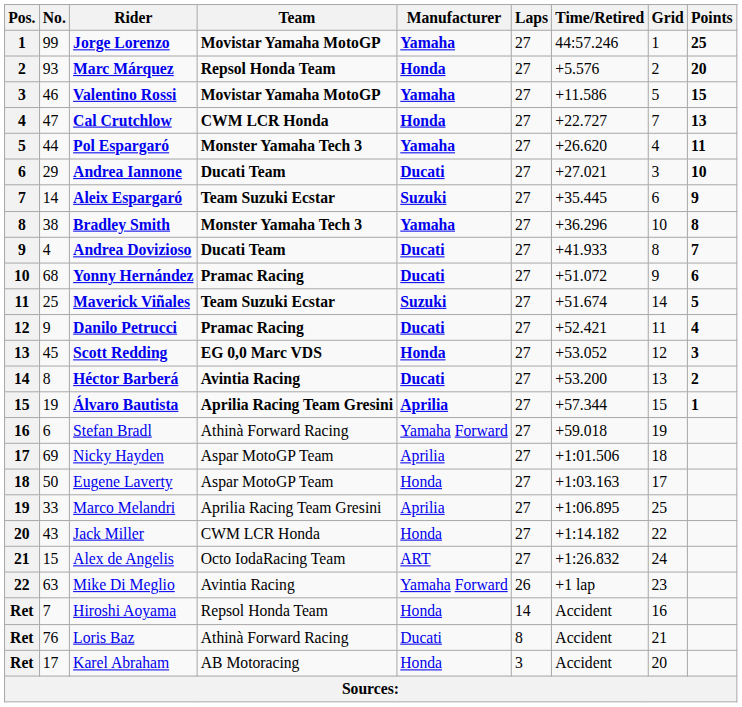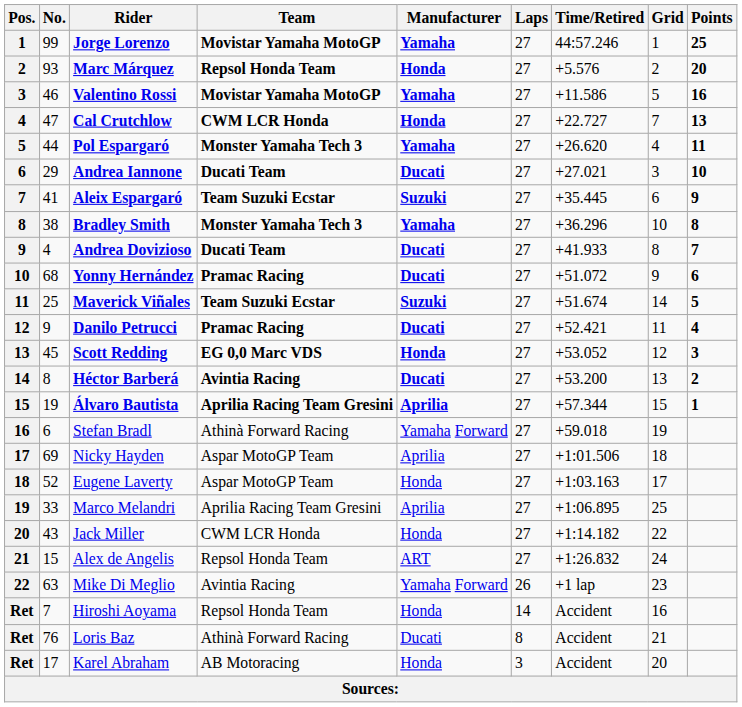 <table class="wikitable" style="font-size: 95%;">
 <tr>
 <th>Pos.</th>
 <th>No.</th>
 <th>Rider</th>
 <th>Team</th>
 <th>Manufacturer</th>
 <th>Laps</th>
 <th>Time/Retired</th>
 <th>Grid</th>
 <th>Points</th>
 </tr>
 <tr>
 <th>1</th>
 <td>99</td>
 <td> <strong><a href='#'>Jorge Lorenzo</a></strong></td>
 <td><strong>Movistar Yamaha MotoGP</strong></td>
 <td><strong><a href='#'>Yamaha</a></strong></td>
 <td>27</td>
 <td>44:57.246</td>
 <td>1</td>
 <td><strong>25</strong></td>
 </tr>
 <tr>
 <th>2</th>
 <td>93</td>
 <td> <strong><a href='#'>Marc Márquez</a></strong></td>
 <td><strong>Repsol Honda Team</strong></td>
 <td><strong><a href='#'>Honda</a></strong></td>
 <td>27</td>
 <td>+5.576</td>
 <td>2</td>
 <td><strong>20</strong></td>
 </tr>
 <tr>
 <th>3</th>
 <td>46</td>
 <td> <strong><a href='#'>Valentino Rossi</a></strong></td>
 <td><strong>Movistar Yamaha MotoGP</strong></td>
 <td><strong><a href='#'>Yamaha</a></strong></td>
 <td>27</td>
 <td>+11.586</td>
 <td>5</td>
-<td><strong>15</strong></td>
+<td><strong>16</strong></td>
 </tr>
 <tr>
 <th>4</th>
 <td>47</td>
 <td> <strong><a href='#'>Cal Crutchlow</a></strong></td>
 <td><strong>CWM LCR Honda</strong></td>
 <td><strong><a href='#'>Honda</a></strong></td>
 <td>27</td>
 <td>+22.727</td>
 <td>7</td>
 <td><strong>13</strong></td>
 </tr>
 <tr>
 <th>5</th>
 <td>44</td>
 <td> <strong><a href='#'>Pol Espargaró</a></strong></td>
 <td><strong>Monster Yamaha Tech 3</strong></td>
 <td><strong><a href='#'>Yamaha</a></strong></td>
 <td>27</td>
 <td>+26.620</td>
 <td>4</td>
 <td><strong>11</strong></td>
 </tr>
 <tr>
 <th>6</th>
 <td>29</td>
 <td> <strong><a href='#'>Andrea Iannone</a></strong></td>
 <td><strong>Ducati Team</strong></td>
 <td><strong><a href='#'>Ducati</a></strong></td>
 <td>27</td>
 <td>+27.021</td>
 <td>3</td>
 <td><strong>10</strong></td>
 </tr>
 <tr>
 <th>7</th>
-<td>14</td>
+<td>41</td>
 <td> <strong><a href='#'>Aleix Espargaró</a></strong></td>
 <td><strong>Team Suzuki Ecstar</strong></td>
 <td><strong><a href='#'>Suzuki</a></strong></td>
 <td>27</td>
 <td>+35.445</td>
 <td>6</td>
 <td><strong>9</strong></td>
 </tr>
 <tr>
 <th>8</th>
 <td>38</td>
 <td> <strong><a href='#'>Bradley Smith</a></strong></td>
 <td><strong>Monster Yamaha Tech 3</strong></td>
 <td><strong><a href='#'>Yamaha</a></strong></td>
 <td>27</td>
 <td>+36.296</td>
 <td>10</td>
 <td><strong>8</strong></td>
 </tr>
 <tr>
 <th>9</th>
 <td>4</td>
 <td> <strong><a href='#'>Andrea Dovizioso</a></strong></td>
 <td><strong>Ducati Team</strong></td>
 <td><strong><a href='#'>Ducati</a></strong></td>
 <td>27</td>
 <td>+41.933</td>
 <td>8</td>
 <td><strong>7</strong></td>
 </tr>
 <tr>
 <th>10</th>
 <td>68</td>
 <td> <strong><a href='#'>Yonny Hernández</a></strong></td>
 <td><strong>Pramac Racing</strong></td>
 <td><strong><a href='#'>Ducati</a></strong></td>
 <td>27</td>
 <td>+51.072</td>
 <td>9</td>
 <td><strong>6</strong></td>
 </tr>
 <tr>
 <th>11</th>
 <td>25</td>
 <td> <strong><a href='#'>Maverick Viñales</a></strong></td>
 <td><strong>Team Suzuki Ecstar</strong></td>
 <td><strong><a href='#'>Suzuki</a></strong></td>
 <td>27</td>
 <td>+51.674</td>
 <td>14</td>
 <td><strong>5</strong></td>
 </tr>
 <tr>
 <th>12</th>
 <td>9</td>
 <td> <strong><a href='#'>Danilo Petrucci</a></strong></td>
 <td><strong>Pramac Racing</strong></td>
 <td><strong><a href='#'>Ducati</a></strong></td>
 <td>27</td>
 <td>+52.421</td>
 <td>11</td>
 <td><strong>4</strong></td>
 </tr>
 <tr>
 <th>13</th>
 <td>45</td>
 <td> <strong><a href='#'>Scott Redding</a></strong></td>
 <td><strong>EG 0,0 Marc VDS</strong></td>
 <td><strong><a href='#'>Honda</a></strong></td>
 <td>27</td>
 <td>+53.052</td>
 <td>12</td>
 <td><strong>3</strong></td>
 </tr>
 <tr>
 <th>14</th>
 <td>8</td>
 <td> <strong><a href='#'>Héctor Barberá</a></strong></td>
 <td><strong>Avintia Racing</strong></td>
 <td><strong><a href='#'>Ducati</a></strong></td>
 <td>27</td>
 <td>+53.200</td>
 <td>13</td>
 <td><strong>2</strong></td>
 </tr>
 <tr>
 <th>15</th>
 <td>19</td>
 <td> <strong><a href='#'>Álvaro Bautista</a></strong></td>
 <td><strong>Aprilia Racing Team Gresini</strong></td>
 <td><strong><a href='#'>Aprilia</a></strong></td>
 <td>27</td>
 <td>+57.344</td>
 <td>15</td>
 <td><strong>1</strong></td>
 </tr>
 <tr>
 <th>16</th>
 <td>6</td>
 <td> <a href='#'>Stefan Bradl</a></td>
 <td>Athinà Forward Racing</td>
 <td><a href='#'>Yamaha</a> <a href='#'>Forward</a></td>
 <td>27</td>
 <td>+59.018</td>
 <td>19</td>
 <td></td>
 </tr>
 <tr>
 <th>17</th>
 <td>69</td>
 <td> <a href='#'>Nicky Hayden</a></td>
 <td>Aspar MotoGP Team</td>
 <td><a href='#'>Aprilia</a></td>
 <td>27</td>
 <td>+1:01.506</td>
 <td>18</td>
 <td></td>
 </tr>
 <tr>
 <th>18</th>
-<td>50</td>
+<td>52</td>
 <td> <a href='#'>Eugene Laverty</a></td>
 <td>Aspar MotoGP Team</td>
 <td><a href='#'>Honda</a></td>
 <td>27</td>
 <td>+1:03.163</td>
 <td>17</td>
 <td></td>
 </tr>
 <tr>
 <th>19</th>
 <td>33</td>
 <td> <a href='#'>Marco Melandri</a></td>
 <td>Aprilia Racing Team Gresini</td>
 <td><a href='#'>Aprilia</a></td>
 <td>27</td>
 <td>+1:06.895</td>
 <td>25</td>
 <td></td>
 </tr>
 <tr>
 <th>20</th>
 <td>43</td>
 <td> <a href='#'>Jack Miller</a></td>
 <td>CWM LCR Honda</td>
 <td><a href='#'>Honda</a></td>
 <td>27</td>
 <td>+1:14.182</td>
 <td>22</td>
 <td></td>
 </tr>
 <tr>
 <th>21</th>
 <td>15</td>
 <td> <a href='#'>Alex de Angelis</a></td>
-<td>Octo IodaRacing Team</td>
+<td>Repsol Honda Team</td>
 <td><a href='#'>ART</a></td>
 <td>27</td>
 <td>+1:26.832</td>
 <td>24</td>
 <td></td>
 </tr>
 <tr>
 <th>22</th>
 <td>63</td>
 <td> <a href='#'>Mike Di Meglio</a></td>
 <td>Avintia Racing</td>
 <td><a href='#'>Yamaha</a> <a href='#'>Forward</a></td>
 <td>26</td>
 <td>+1 lap</td>
 <td>23</td>
 <td></td>
 </tr>
 <tr>
 <th>Ret</th>
 <td>7</td>
 <td> <a href='#'>Hiroshi Aoyama</a></td>
 <td>Repsol Honda Team</td>
 <td><a href='#'>Honda</a></td>
 <td>14</td>
 <td>Accident</td>
 <td>16</td>
 <td></td>
 </tr>
 <tr>
 <th>Ret</th>
 <td>76</td>
 <td> <a href='#'>Loris Baz</a></td>
 <td>Athinà Forward Racing</td>
 <td><a href='#'>Ducati</a></td>
 <td>8</td>
 <td>Accident</td>
 <td>21</td>
 <td></td>
 </tr>
 <tr>
 <th>Ret</th>
 <td>17</td>
 <td> <a href='#'>Karel Abraham</a></td>
 <td>AB Motoracing</td>
 <td><a href='#'>Honda</a></td>
 <td>3</td>
 <td>Accident</td>
 <td>20</td>
 <td></td>
 </tr>
 <tr>
 <th colspan=9>Sources: </th>
 </tr>
 </table>
